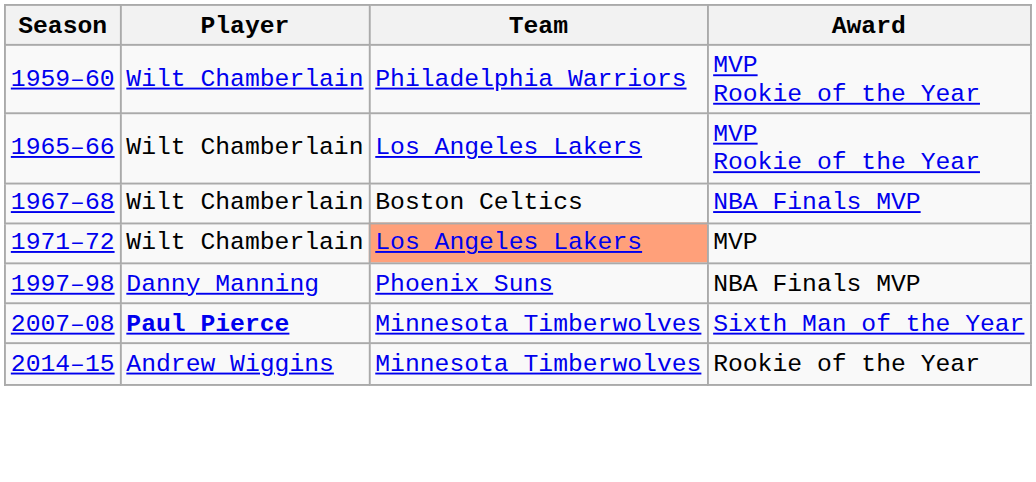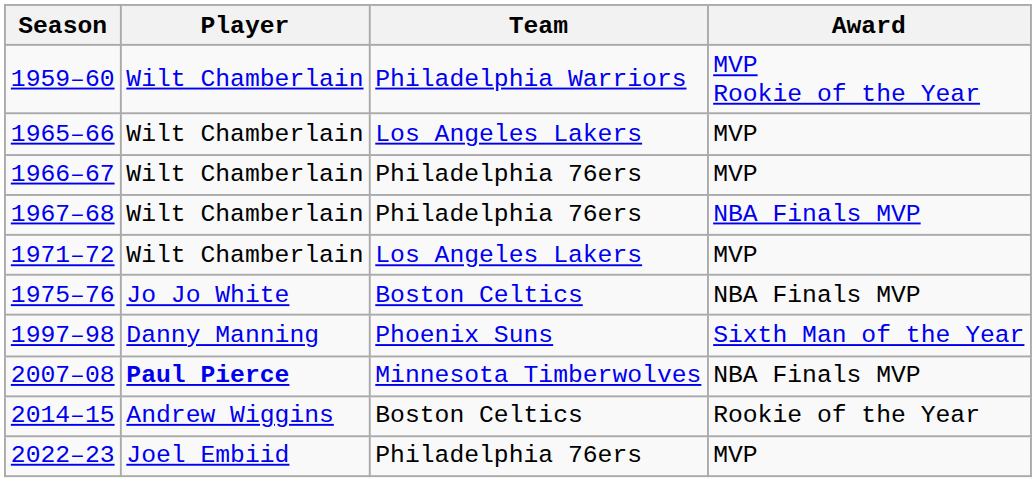 <table class="wikitable">
 <tr>
 <th>Season</th>
 <th>Player</th>
 <th>Team</th>
 <th>Award</th>
 </tr>
 <tr>
 <td><a href='#'>1959–60</a></td>
 <td><a href='#'>Wilt Chamberlain</a></td>
 <td><a href='#'>Philadelphia Warriors</a></td>
 <td><a href='#'>MVP</a><br><a href='#'>Rookie of the Year</a></td>
 </tr>
 <tr>
 <td><a href='#'>1965–66</a></td>
 <td>Wilt Chamberlain</td>
 <td><a href='#'>Los Angeles Lakers</a></td>
-<td><a href='#'>MVP</a><br><a href='#'>Rookie of the Year</a></td>
+<td>MVP</td>
+</tr>
+<tr>
+<td><a href='#'>1966–67</a></td>
+<td>Wilt Chamberlain</td>
+<td>Philadelphia 76ers</td>
+<td>MVP</td>
 </tr>
 <tr>
 <td><a href='#'>1967–68</a></td>
 <td>Wilt Chamberlain</td>
-<td>Boston Celtics</td>
+<td>Philadelphia 76ers</td>
 <td><a href='#'>NBA Finals MVP</a></td>
 </tr>
 <tr>
 <td><a href='#'>1971–72</a></td>
 <td>Wilt Chamberlain</td>
-<td style="background: lightsalmon;"><a href='#'>Los Angeles Lakers</a></td>
+<td><a href='#'>Los Angeles Lakers</a></td>
 <td>MVP</td>
+</tr>
+<tr>
+<td><a href='#'>1975–76</a></td>
+<td><a href='#'>Jo Jo White</a></td>
+<td><a href='#'>Boston Celtics</a></td>
+<td>NBA Finals MVP</td>
 </tr>
 <tr>
 <td><a href='#'>1997–98</a></td>
 <td><a href='#'>Danny Manning</a></td>
 <td><a href='#'>Phoenix Suns</a></td>
-<td>NBA Finals MVP</td>
+<td><a href='#'>Sixth Man of the Year</a></td>
 </tr>
 <tr>
 <td><a href='#'>2007–08</a></td>
 <td><strong><a href='#'>Paul Pierce</a></strong></td>
 <td><a href='#'>Minnesota Timberwolves</a></td>
-<td><a href='#'>Sixth Man of the Year</a></td>
+<td>NBA Finals MVP</td>
 </tr>
 <tr>
 <td><a href='#'>2014–15</a></td>
 <td><a href='#'>Andrew Wiggins</a></td>
-<td><a href='#'>Minnesota Timberwolves</a></td>
+<td>Boston Celtics</td>
 <td>Rookie of the Year</td>
 </tr>
+<tr>
+<td><a href='#'>2022–23</a></td>
+<td><a href='#'>Joel Embiid</a></td>
+<td>Philadelphia 76ers</td>
+<td>MVP</td>
+</tr>
 </table>
